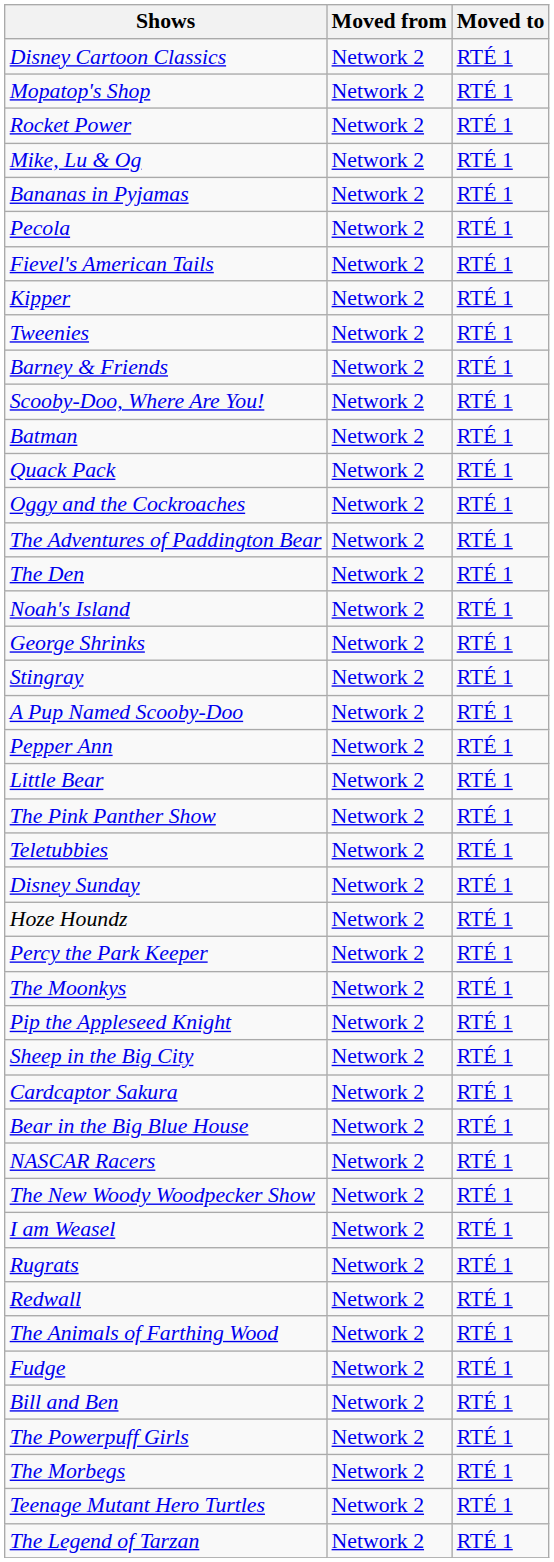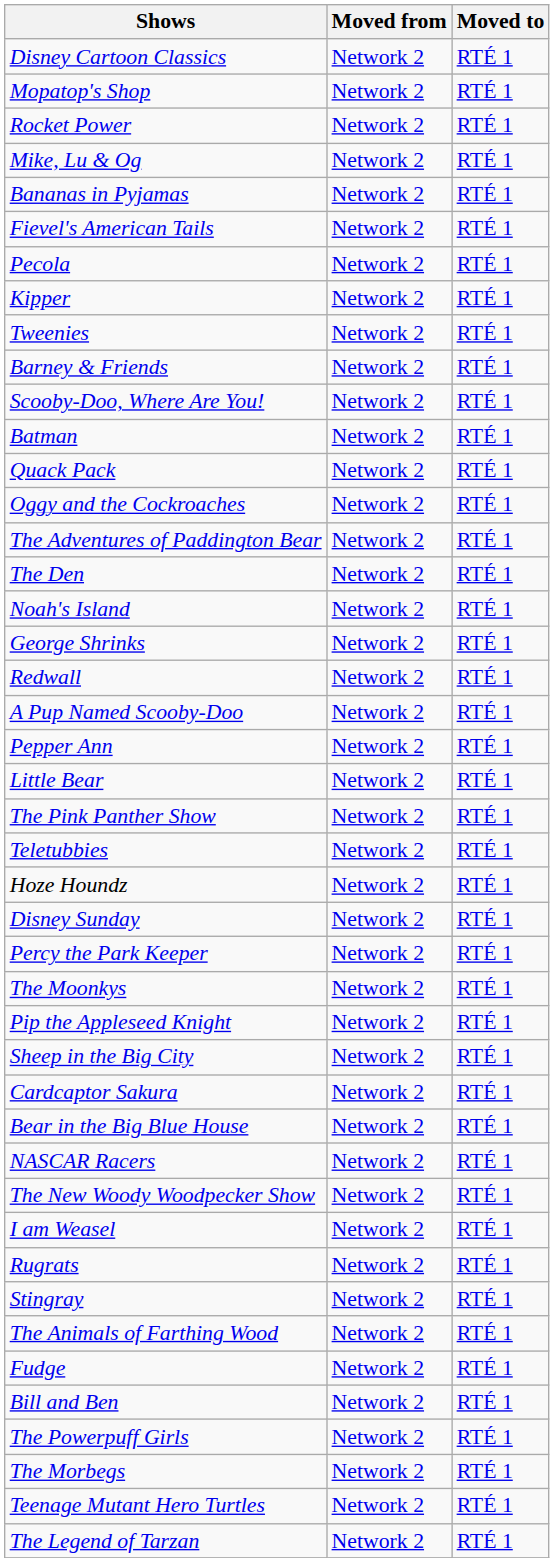 <table class="wikitable">
 <tr>
 <th>Shows</th>
 <th>Moved from</th>
 <th>Moved to</th>
 </tr>
 <tr>
 <td><em><a href='#'>Disney Cartoon Classics</a></em></td>
 <td><a href='#'>Network 2</a></td>
 <td><a href='#'>RTÉ 1</a></td>
 </tr>
 <tr>
 <td><em><a href='#'>Mopatop's Shop</a></em></td>
 <td><a href='#'>Network 2</a></td>
 <td><a href='#'>RTÉ 1</a></td>
 </tr>
 <tr>
 <td><em><a href='#'>Rocket Power</a></em></td>
 <td><a href='#'>Network 2</a></td>
 <td><a href='#'>RTÉ 1</a></td>
 </tr>
 <tr>
 <td><em><a href='#'>Mike, Lu & Og</a></em></td>
 <td><a href='#'>Network 2</a></td>
 <td><a href='#'>RTÉ 1</a></td>
 </tr>
 <tr>
 <td><em><a href='#'>Bananas in Pyjamas</a></em></td>
 <td><a href='#'>Network 2</a></td>
 <td><a href='#'>RTÉ 1</a></td>
 </tr>
 <tr>
-<td><em><a href='#'>Pecola</a></em></td>
+<td><em><a href='#'>Fievel's American Tails</a></em></td>
 <td><a href='#'>Network 2</a></td>
 <td><a href='#'>RTÉ 1</a></td>
 </tr>
 <tr>
-<td><em><a href='#'>Fievel's American Tails</a></em></td>
+<td><em><a href='#'>Pecola</a></em></td>
 <td><a href='#'>Network 2</a></td>
 <td><a href='#'>RTÉ 1</a></td>
 </tr>
 <tr>
 <td><em><a href='#'>Kipper</a></em></td>
 <td><a href='#'>Network 2</a></td>
 <td><a href='#'>RTÉ 1</a></td>
 </tr>
 <tr>
 <td><em><a href='#'>Tweenies</a></em></td>
 <td><a href='#'>Network 2</a></td>
 <td><a href='#'>RTÉ 1</a></td>
 </tr>
 <tr>
 <td><em><a href='#'>Barney & Friends</a></em></td>
 <td><a href='#'>Network 2</a></td>
 <td><a href='#'>RTÉ 1</a></td>
 </tr>
 <tr>
 <td><em><a href='#'>Scooby-Doo, Where Are You!</a></em></td>
 <td><a href='#'>Network 2</a></td>
 <td><a href='#'>RTÉ 1</a></td>
 </tr>
 <tr>
 <td><em><a href='#'>Batman</a></em></td>
 <td><a href='#'>Network 2</a></td>
 <td><a href='#'>RTÉ 1</a></td>
 </tr>
 <tr>
 <td><em><a href='#'>Quack Pack</a></em></td>
 <td><a href='#'>Network 2</a></td>
 <td><a href='#'>RTÉ 1</a></td>
 </tr>
 <tr>
 <td><em><a href='#'>Oggy and the Cockroaches</a></em></td>
 <td><a href='#'>Network 2</a></td>
 <td><a href='#'>RTÉ 1</a></td>
 </tr>
 <tr>
 <td><em><a href='#'>The Adventures of Paddington Bear</a></em></td>
 <td><a href='#'>Network 2</a></td>
 <td><a href='#'>RTÉ 1</a></td>
 </tr>
 <tr>
 <td><em><a href='#'>The Den</a></em></td>
 <td><a href='#'>Network 2</a></td>
 <td><a href='#'>RTÉ 1</a></td>
 </tr>
 <tr>
 <td><em><a href='#'>Noah's Island</a></em></td>
 <td><a href='#'>Network 2</a></td>
 <td><a href='#'>RTÉ 1</a></td>
 </tr>
 <tr>
 <td><em><a href='#'>George Shrinks</a></em></td>
 <td><a href='#'>Network 2</a></td>
 <td><a href='#'>RTÉ 1</a></td>
 </tr>
 <tr>
-<td><em><a href='#'>Stingray</a></em></td>
+<td><em><a href='#'>Redwall</a></em></td>
 <td><a href='#'>Network 2</a></td>
 <td><a href='#'>RTÉ 1</a></td>
 </tr>
 <tr>
 <td><em><a href='#'>A Pup Named Scooby-Doo</a></em></td>
 <td><a href='#'>Network 2</a></td>
 <td><a href='#'>RTÉ 1</a></td>
 </tr>
 <tr>
 <td><em><a href='#'>Pepper Ann</a></em></td>
 <td><a href='#'>Network 2</a></td>
 <td><a href='#'>RTÉ 1</a></td>
 </tr>
 <tr>
 <td><em><a href='#'>Little Bear</a></em></td>
 <td><a href='#'>Network 2</a></td>
 <td><a href='#'>RTÉ 1</a></td>
 </tr>
 <tr>
 <td><em><a href='#'>The Pink Panther Show</a></em></td>
 <td><a href='#'>Network 2</a></td>
 <td><a href='#'>RTÉ 1</a></td>
 </tr>
 <tr>
 <td><em><a href='#'>Teletubbies</a></em></td>
 <td><a href='#'>Network 2</a></td>
 <td><a href='#'>RTÉ 1</a></td>
 </tr>
 <tr>
-<td><em><a href='#'>Disney Sunday</a></em></td>
+<td><em>Hoze Houndz</em></td>
 <td><a href='#'>Network 2</a></td>
 <td><a href='#'>RTÉ 1</a></td>
 </tr>
 <tr>
-<td><em>Hoze Houndz</em></td>
+<td><em><a href='#'>Disney Sunday</a></em></td>
 <td><a href='#'>Network 2</a></td>
 <td><a href='#'>RTÉ 1</a></td>
 </tr>
 <tr>
 <td><em><a href='#'>Percy the Park Keeper</a></em></td>
 <td><a href='#'>Network 2</a></td>
 <td><a href='#'>RTÉ 1</a></td>
 </tr>
 <tr>
 <td><em><a href='#'>The Moonkys</a></em></td>
 <td><a href='#'>Network 2</a></td>
 <td><a href='#'>RTÉ 1</a></td>
 </tr>
 <tr>
 <td><em><a href='#'>Pip the Appleseed Knight</a></em></td>
 <td><a href='#'>Network 2</a></td>
 <td><a href='#'>RTÉ 1</a></td>
 </tr>
 <tr>
 <td><em><a href='#'>Sheep in the Big City</a></em></td>
 <td><a href='#'>Network 2</a></td>
 <td><a href='#'>RTÉ 1</a></td>
 </tr>
 <tr>
 <td><em><a href='#'>Cardcaptor Sakura</a></em></td>
 <td><a href='#'>Network 2</a></td>
 <td><a href='#'>RTÉ 1</a></td>
 </tr>
 <tr>
 <td><em><a href='#'>Bear in the Big Blue House</a></em></td>
 <td><a href='#'>Network 2</a></td>
 <td><a href='#'>RTÉ 1</a></td>
 </tr>
 <tr>
 <td><em><a href='#'>NASCAR Racers</a></em></td>
 <td><a href='#'>Network 2</a></td>
 <td><a href='#'>RTÉ 1</a></td>
 </tr>
 <tr>
 <td><em><a href='#'>The New Woody Woodpecker Show</a></em></td>
 <td><a href='#'>Network 2</a></td>
 <td><a href='#'>RTÉ 1</a></td>
 </tr>
 <tr>
 <td><em><a href='#'>I am Weasel</a></em></td>
 <td><a href='#'>Network 2</a></td>
 <td><a href='#'>RTÉ 1</a></td>
 </tr>
 <tr>
 <td><em><a href='#'>Rugrats</a></em></td>
 <td><a href='#'>Network 2</a></td>
 <td><a href='#'>RTÉ 1</a></td>
 </tr>
 <tr>
-<td><em><a href='#'>Redwall</a></em></td>
+<td><em><a href='#'>Stingray</a></em></td>
 <td><a href='#'>Network 2</a></td>
 <td><a href='#'>RTÉ 1</a></td>
 </tr>
 <tr>
 <td><em><a href='#'>The Animals of Farthing Wood</a></em></td>
 <td><a href='#'>Network 2</a></td>
 <td><a href='#'>RTÉ 1</a></td>
 </tr>
 <tr>
 <td><em><a href='#'>Fudge</a></em></td>
 <td><a href='#'>Network 2</a></td>
 <td><a href='#'>RTÉ 1</a></td>
 </tr>
 <tr>
 <td><em><a href='#'>Bill and Ben</a></em></td>
 <td><a href='#'>Network 2</a></td>
 <td><a href='#'>RTÉ 1</a></td>
 </tr>
 <tr>
 <td><em><a href='#'>The Powerpuff Girls</a></em></td>
 <td><a href='#'>Network 2</a></td>
 <td><a href='#'>RTÉ 1</a></td>
 </tr>
 <tr>
 <td><em><a href='#'>The Morbegs</a></em></td>
 <td><a href='#'>Network 2</a></td>
 <td><a href='#'>RTÉ 1</a></td>
 </tr>
 <tr>
 <td><em><a href='#'>Teenage Mutant Hero Turtles</a></em></td>
 <td><a href='#'>Network 2</a></td>
 <td><a href='#'>RTÉ 1</a></td>
 </tr>
 <tr>
 <td><em><a href='#'>The Legend of Tarzan</a></em></td>
 <td><a href='#'>Network 2</a></td>
 <td><a href='#'>RTÉ 1</a></td>
 </tr>
 </table>
